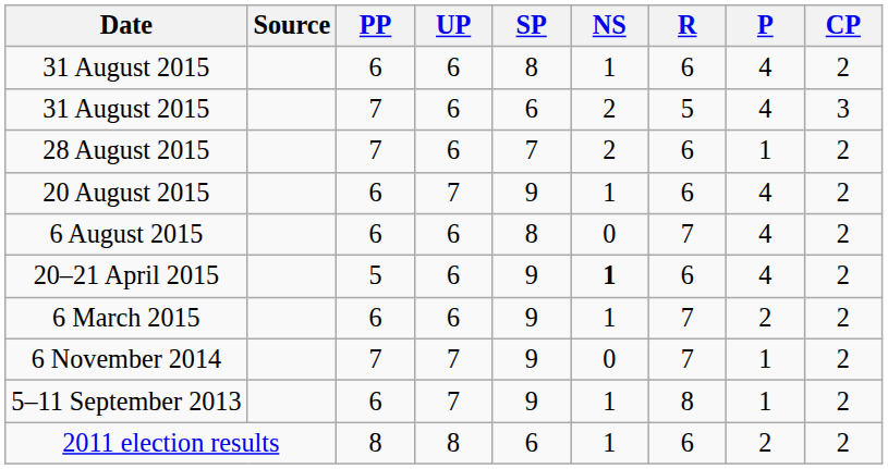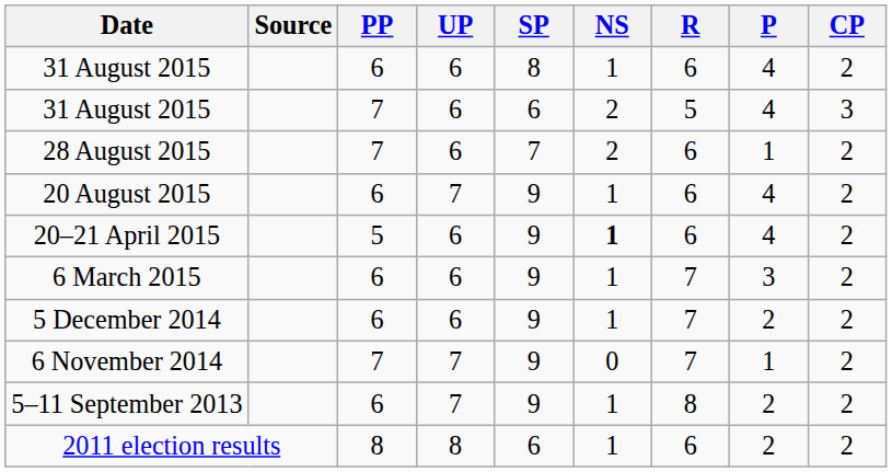 <table class=wikitable style=text-align:center>
 <tr>
 <th>Date</th>
 <th>Source</th>
 <th width=40px><a href='#'>PP</a></th>
 <th width=40px><a href='#'>UP</a></th>
 <th width=40px><a href='#'>SP</a></th>
 <th width=40px><a href='#'>NS</a></th>
 <th width=40px><a href='#'>R</a></th>
 <th width=40px><a href='#'>P</a></th>
 <th width=40px><a href='#'>CP</a></th>
 </tr>
 <tr>
 <td>31 August 2015</td>
 <td></td>
 <td>6</td>
 <td>6</td>
 <td>8</td>
 <td>1</td>
 <td>6</td>
 <td>4</td>
 <td>2</td>
 </tr>
 <tr>
 <td>31 August 2015</td>
 <td></td>
 <td>7</td>
 <td>6</td>
 <td>6</td>
 <td>2</td>
 <td>5</td>
 <td>4</td>
 <td>3</td>
 </tr>
 <tr>
 <td>28 August 2015</td>
 <td> </td>
 <td>7</td>
 <td>6</td>
 <td>7</td>
 <td>2</td>
 <td>6</td>
 <td>1</td>
 <td>2</td>
 </tr>
 <tr>
 <td>20 August 2015</td>
 <td></td>
 <td>6</td>
 <td>7</td>
 <td>9</td>
 <td>1</td>
 <td>6</td>
 <td>4</td>
 <td>2</td>
 </tr>
 <tr>
-<td>6 August 2015</td>
-<td></td>
-<td>6</td>
-<td>6</td>
-<td>8</td>
-<td>0</td>
-<td>7</td>
-<td>4</td>
-<td>2</td>
-</tr>
-<tr>
 <td>20–21 April 2015</td>
 <td></td>
 <td>5</td>
 <td>6</td>
 <td>9</td>
 <td><strong>1</strong></td>
 <td>6</td>
 <td>4</td>
 <td>2</td>
 </tr>
 <tr>
 <td>6 March 2015</td>
+<td></td>
+<td>6</td>
+<td>6</td>
+<td>9</td>
+<td>1</td>
+<td>7</td>
+<td>3</td>
+<td>2</td>
+</tr>
+<tr>
+<td>5 December 2014</td>
 <td></td>
 <td>6</td>
 <td>6</td>
 <td>9</td>
 <td>1</td>
 <td>7</td>
 <td>2</td>
 <td>2</td>
 </tr>
 <tr>
 <td>6 November 2014</td>
 <td></td>
 <td>7</td>
 <td>7</td>
 <td>9</td>
 <td>0</td>
 <td>7</td>
 <td>1</td>
 <td>2</td>
 </tr>
 <tr>
 <td>5–11 September 2013</td>
 <td></td>
 <td>6</td>
 <td>7</td>
 <td>9</td>
 <td>1</td>
 <td>8</td>
-<td>1</td>
+<td>2</td>
 <td>2</td>
 </tr>
 <tr>
 <td colspan=2><a href='#'>2011 election results</a></td>
 <td>8</td>
 <td>8</td>
 <td>6</td>
 <td>1</td>
 <td>6</td>
 <td>2</td>
 <td>2</td>
 </tr>
 </table>
